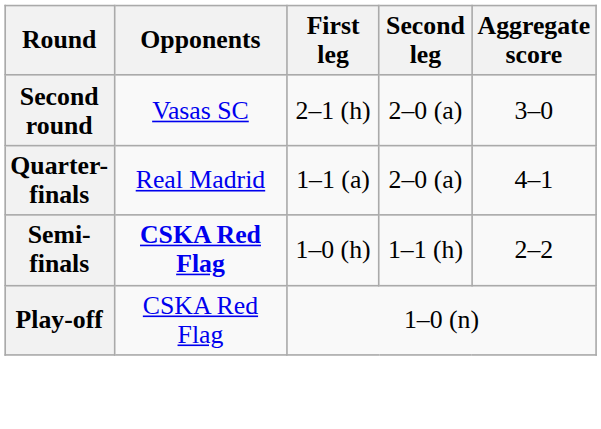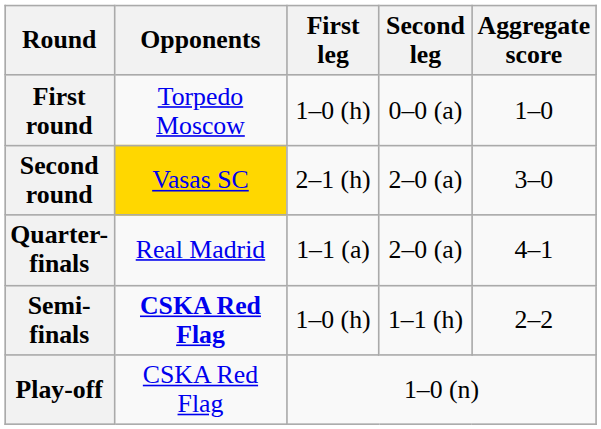 <table class="wikitable plainrowheaders" style="text-align:center;margin-left:1em;float:right">
 <tr>
 <th scope=col width="25">Round</th>
 <th scope=col width="100">Opponents</th>
 <th scope=col width="50">First leg</th>
 <th scope=col width="50">Second leg</th>
 <th scope=col width="50">Aggregate score</th>
 </tr>
 <tr>
+<th scope=row style="text-align:center">First round</th>
+<td> <a href='#'>Torpedo Moscow</a></td>
+<td>1–0 (h)</td>
+<td>0–0 (a)</td>
+<td>1–0</td>
+</tr>
+<tr>
 <th scope=row style="text-align:center">Second round</th>
-<td> <a href='#'>Vasas SC</a></td>
+<td style="background: gold;"> <a href='#'>Vasas SC</a></td>
 <td>2–1 (h)</td>
 <td>2–0 (a)</td>
 <td>3–0</td>
 </tr>
 <tr>
 <th scope=row style="text-align:center">Quarter-finals</th>
 <td> <a href='#'>Real Madrid</a></td>
 <td>1–1 (a)</td>
 <td>2–0 (a)</td>
 <td>4–1</td>
 </tr>
 <tr>
 <th scope=row style="text-align:center">Semi-finals</th>
 <td><strong> <a href='#'>CSKA Red Flag</a></strong></td>
 <td>1–0 (h)</td>
 <td>1–1 (h)</td>
 <td>2–2</td>
 </tr>
 <tr>
 <th scope=row style="text-align:center">Play-off</th>
 <td><a href='#'>CSKA Red Flag</a></td>
 <td colspan=3>1–0 (n)</td>
 </tr>
 </table>
